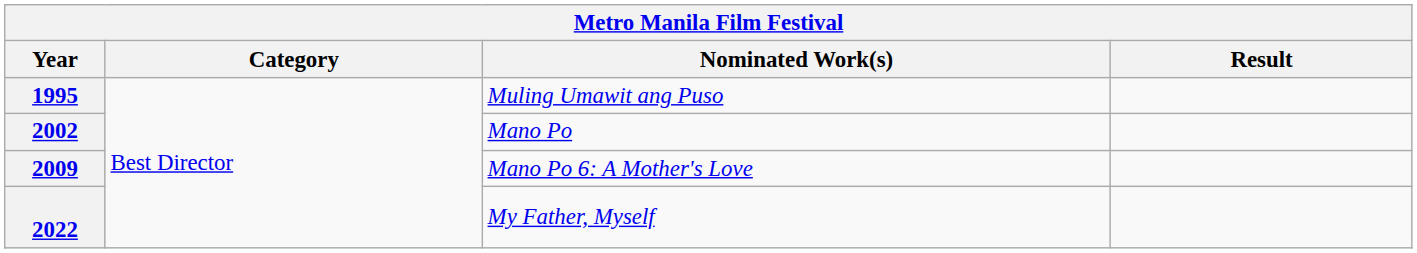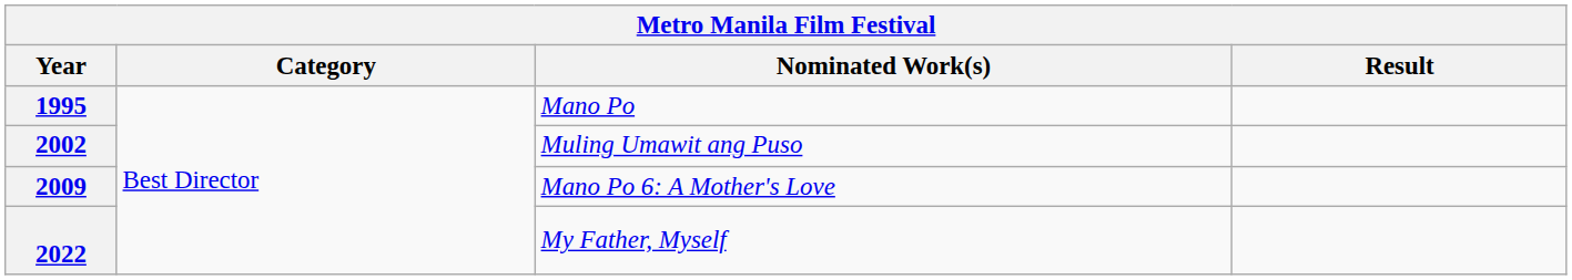 <table class= "wikitable plainrowheaders sortable">
 <tr>
 <th colspan=4><a href='#'>Metro Manila Film Festival</a></th>
 </tr>
 <tr>
 <th Width=4%>Year</th>
 <th Width=15%>Category</th>
 <th Width=25%>Nominated Work(s)</th>
 <th Width=12%>Result</th>
 </tr>
 <tr>
 <th scope="row" rowspan="1"><a href='#'>1995</a></th>
 <td rowspan=4><a href='#'>Best Director</a></td>
-<td><em><a href='#'>Muling Umawit ang Puso</a></em></td>
+<td><em><a href='#'>Mano Po</a></em></td>
 <td></td>
 </tr>
 <tr>
 <th scope="row" rowspan="1"><a href='#'>2002</a></th>
-<td><em><a href='#'>Mano Po</a></em></td>
+<td><em><a href='#'>Muling Umawit ang Puso</a></em></td>
 <td></td>
 </tr>
 <tr>
 <th scope="row" rowspan="1"><a href='#'>2009</a></th>
 <td><em><a href='#'>Mano Po 6: A Mother's Love</a></em></td>
 <td></td>
 </tr>
 <tr>
 <th scope="row" rowspan="1"><br><a href='#'>2022</a></th>
 <td><em><a href='#'>My Father, Myself</a></em></td>
 <td></td>
 </tr>
 </table>
